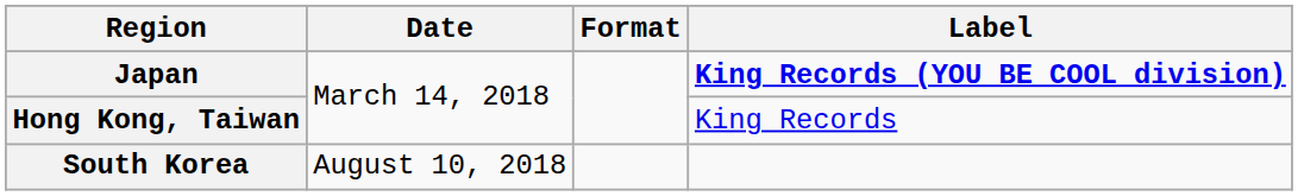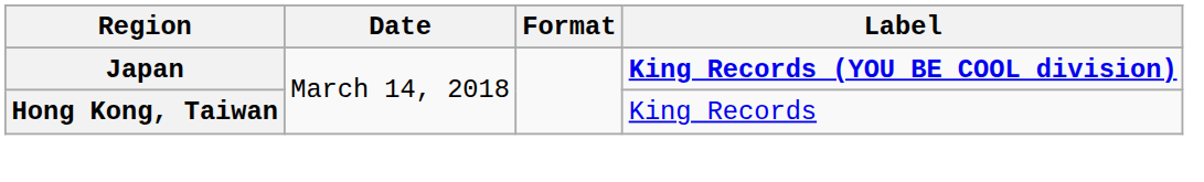 <table class="wikitable plainrowheaders">
 <tr>
 <th>Region</th>
 <th>Date</th>
 <th>Format</th>
 <th>Label</th>
 </tr>
 <tr>
 <th scope="row">Japan</th>
 <td rowspan="2">March 14, 2018</td>
 <td rowspan="2"></td>
 <td><strong><a href='#'>King Records (YOU BE COOL division)</a></strong></td>
 </tr>
 <tr>
 <th scope="row">Hong Kong, Taiwan</th>
 <td><a href='#'>King Records</a></td>
 </tr>
-<tr>
-<th scope="row">South Korea</th>
-<td>August 10, 2018</td>
-<td></td>
-<td></td>
-</tr>
 </table>
